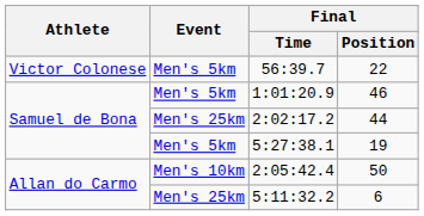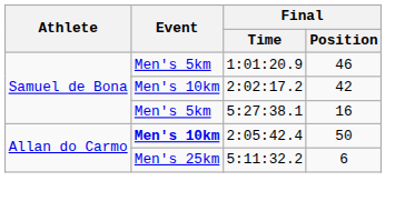 <table class="wikitable" border="1" style="font-size:90%">
 <tr>
 <th rowspan=2>Athlete</th>
 <th rowspan=2>Event</th>
 <th colspan=2>Final</th>
 </tr>
 <tr>
 <th>Time</th>
 <th>Position</th>
 </tr>
 <tr>
-<td rowspan=1><a href='#'>Victor Colonese</a></td>
-<td><a href='#'>Men's 5km</a></td>
-<td align=center>56:39.7</td>
-<td align=center>22</td>
-</tr>
-<tr>
 <td rowspan=3><a href='#'>Samuel de Bona</a></td>
 <td><a href='#'>Men's 5km</a></td>
 <td align=center>1:01:20.9</td>
 <td align=center>46</td>
 </tr>
 <tr>
-<td><a href='#'>Men's 25km</a></td>
+<td><a href='#'>Men's 10km</a></td>
 <td align=center>2:02:17.2</td>
-<td align=center>44</td>
+<td align=center>42</td>
 </tr>
 <tr>
 <td><a href='#'>Men's 5km</a></td>
 <td align=center>5:27:38.1</td>
-<td align=center>19</td>
+<td align=center>16</td>
 </tr>
 <tr>
 <td rowspan=2><a href='#'>Allan do Carmo</a></td>
-<td><a href='#'>Men's 10km</a></td>
+<td><strong><a href='#'>Men's 10km</a></strong></td>
 <td align=center>2:05:42.4</td>
 <td align=center>50</td>
 </tr>
 <tr>
 <td><a href='#'>Men's 25km</a></td>
 <td align=center>5:11:32.2</td>
 <td align=center>6</td>
 </tr>
 </table>
